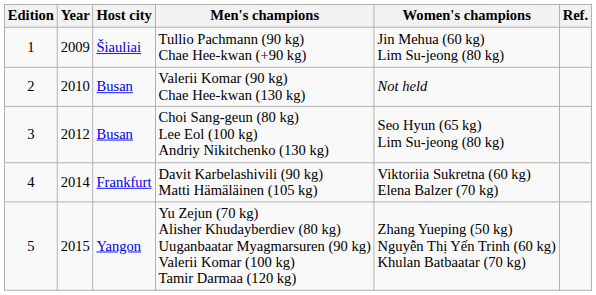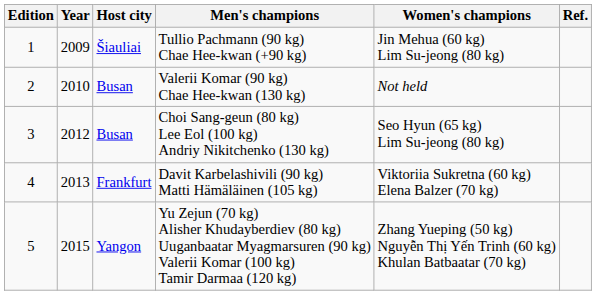 <table class="wikitable">
 <tr>
 <th>Edition</th>
 <th>Year</th>
 <th>Host city</th>
 <th>Men's champions</th>
 <th>Women's champions</th>
 <th>Ref.</th>
 </tr>
 <tr>
 <td align="center">1</td>
 <td align="center">2009</td>
 <td> <a href='#'>Šiauliai</a></td>
 <td> Tullio Pachmann (90 kg)<br> Chae Hee-kwan (+90 kg)</td>
 <td> Jin Mehua (60 kg)<br> Lim Su-jeong (80 kg)</td>
 <td></td>
 </tr>
 <tr>
 <td align="center">2</td>
 <td align="center">2010</td>
 <td> <a href='#'>Busan</a></td>
 <td> Valerii Komar (90 kg)<br> Chae Hee-kwan (130 kg)</td>
 <td><em>Not held</em></td>
 <td></td>
 </tr>
 <tr>
 <td align="center">3</td>
 <td align="center">2012</td>
 <td> <a href='#'>Busan</a></td>
 <td> Choi Sang-geun (80 kg)<br> Lee Eol (100 kg)<br> Andriy Nikitchenko (130 kg)</td>
 <td> Seo Hyun (65 kg)<br> Lim Su-jeong (80 kg)</td>
 <td></td>
 </tr>
 <tr>
 <td align="center">4</td>
-<td align="center">2014</td>
+<td align="center">2013</td>
 <td> <a href='#'>Frankfurt</a></td>
 <td> Davit Karbelashivili (90 kg)<br> Matti Hämäläinen (105 kg)</td>
 <td> Viktoriia Sukretna (60 kg)<br> Elena Balzer (70 kg)</td>
 <td></td>
 </tr>
 <tr>
 <td align="center">5</td>
 <td align="center">2015</td>
 <td> <a href='#'>Yangon</a></td>
 <td> Yu Zejun (70 kg)<br> Alisher Khudayberdiev (80 kg)<br> Uuganbaatar Myagmarsuren (90 kg)<br> Valerii Komar (100 kg)<br> Tamir Darmaa (120 kg)</td>
 <td> Zhang Yueping (50 kg)<br> Nguyễn Thị Yến Trinh (60 kg)<br> Khulan Batbaatar (70 kg)</td>
 <td></td>
 </tr>
 </table>
